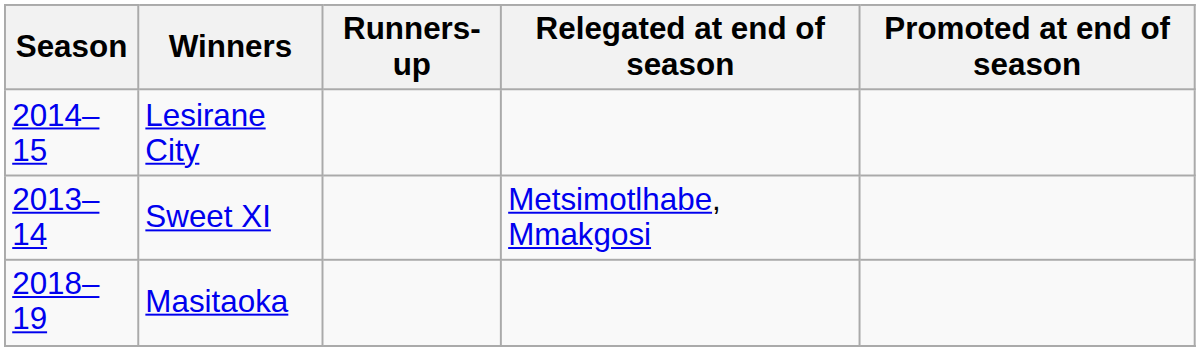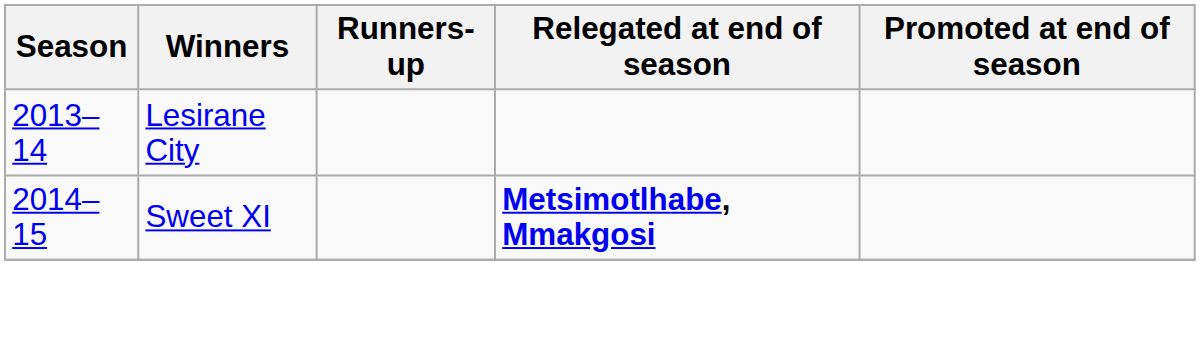 <table class="wikitable">
 <tr>
 <th>Season</th>
 <th>Winners</th>
 <th>Runners-up</th>
 <th>Relegated at end of season</th>
 <th>Promoted at end of season</th>
 </tr>
 <tr>
-<td><a href='#'>2014–15</a></td>
+<td><a href='#'>2013–14</a></td>
 <td><a href='#'>Lesirane City</a></td>
 <td></td>
 <td></td>
 <td></td>
 </tr>
 <tr>
-<td><a href='#'>2013–14</a></td>
+<td><a href='#'>2014–15</a></td>
 <td><a href='#'>Sweet XI</a></td>
 <td></td>
-<td><a href='#'>Metsimotlhabe</a>, <a href='#'>Mmakgosi</a></td>
-<td></td>
-</tr>
-<tr>
-<td><a href='#'>2018–19</a></td>
-<td><a href='#'>Masitaoka</a></td>
-<td></td>
-<td></td>
+<td><strong><a href='#'>Metsimotlhabe</a>, <a href='#'>Mmakgosi</a></strong></td>
 <td></td>
 </tr>
 <tr>
 </tr>
 </table>
